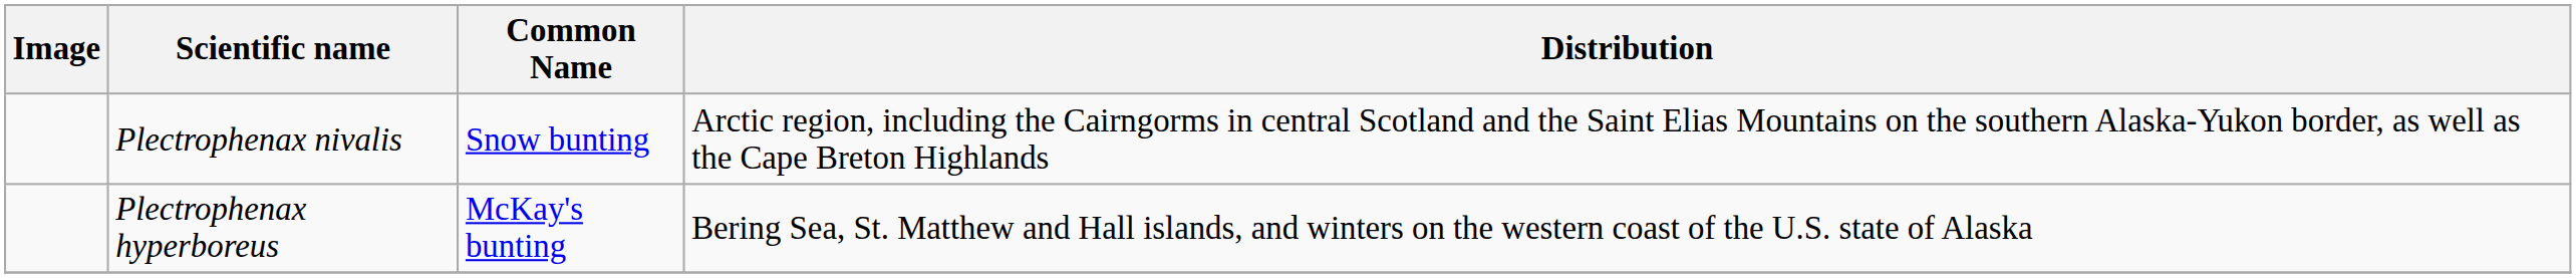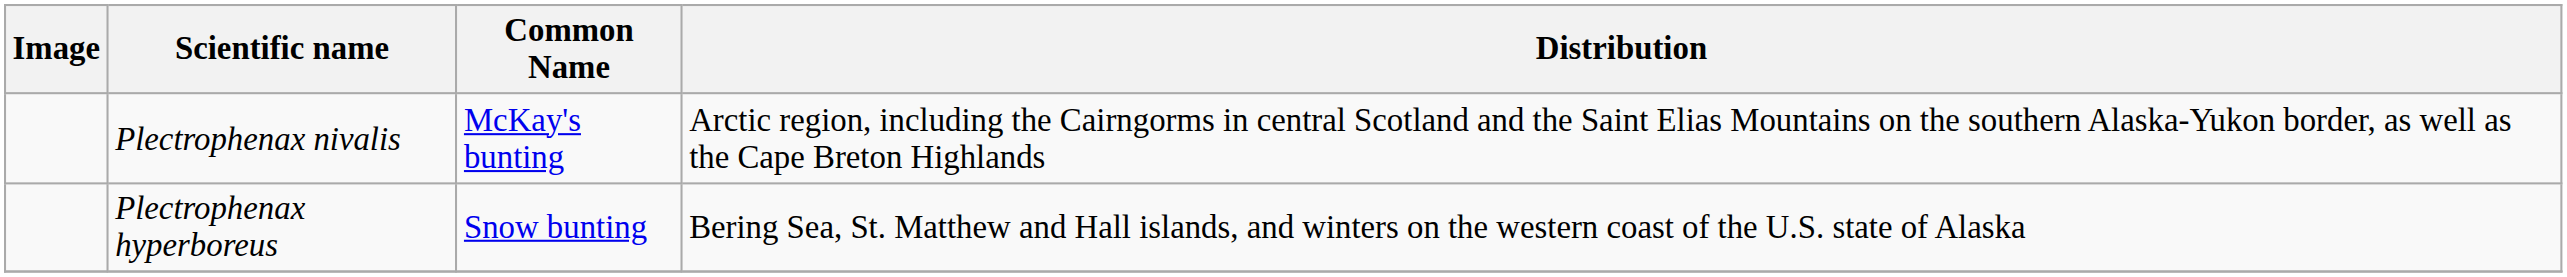 <table class="wikitable">
 <tr>
 <th>Image</th>
 <th>Scientific name</th>
 <th>Common Name</th>
 <th>Distribution</th>
 </tr>
 <tr>
 <td></td>
 <td><em>Plectrophenax nivalis</em></td>
-<td><a href='#'>Snow bunting</a></td>
+<td><a href='#'>McKay's bunting</a></td>
 <td>Arctic region, including the Cairngorms in central Scotland and the Saint Elias Mountains on the southern Alaska-Yukon border, as well as the Cape Breton Highlands</td>
 </tr>
 <tr>
 <td></td>
 <td><em>Plectrophenax hyperboreus</em></td>
-<td><a href='#'>McKay's bunting</a></td>
+<td><a href='#'>Snow bunting</a></td>
 <td>Bering Sea, St. Matthew and Hall islands, and winters on the western coast of the U.S. state of Alaska</td>
 </tr>
 <tr>
 </tr>
 </table>
